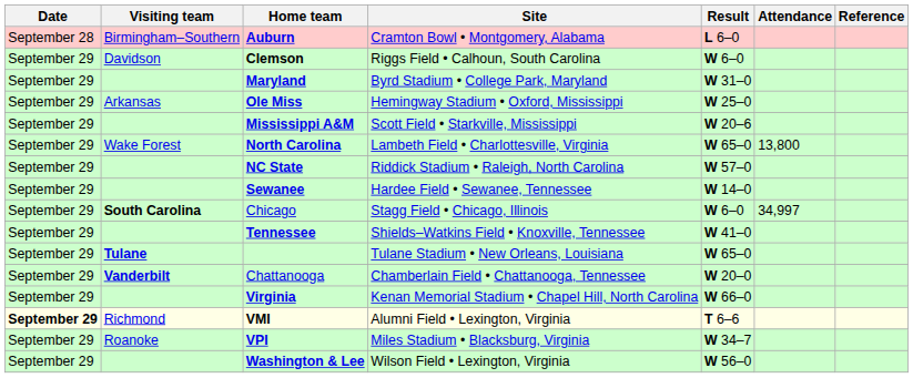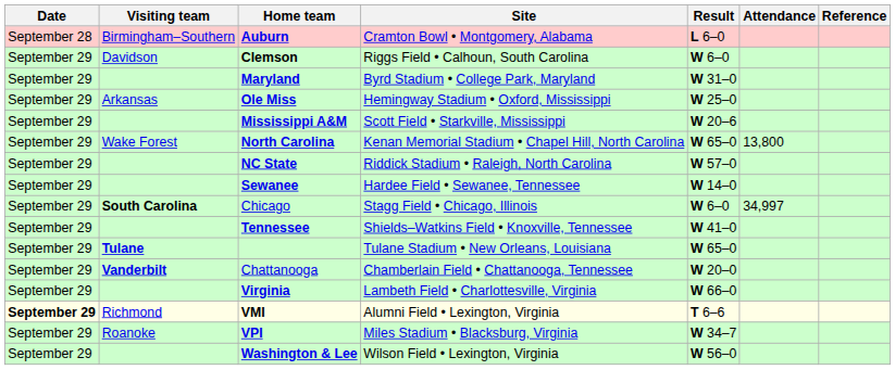 <table class="wikitable" style="font-size:95%;">
 <tr>
 <th>Date</th>
 <th>Visiting team</th>
 <th>Home team</th>
 <th>Site</th>
 <th>Result</th>
 <th>Attendance</th>
 <th class="unsortable">Reference</th>
 </tr>
 <tr bgcolor=ffcccc>
 <td>September 28</td>
 <td><a href='#'>Birmingham–Southern</a></td>
 <td><strong><a href='#'>Auburn</a></strong></td>
 <td><a href='#'>Cramton Bowl</a> • <a href='#'>Montgomery, Alabama</a></td>
 <td><strong>L</strong> 6–0</td>
 <td></td>
 <td></td>
 </tr>
 <tr bgcolor=ccffcc>
 <td>September 29</td>
 <td><a href='#'>Davidson</a></td>
 <td><strong>Clemson</strong></td>
 <td>Riggs Field • Calhoun, South Carolina</td>
 <td><strong>W</strong> 6–0</td>
 <td></td>
 <td></td>
 </tr>
 <tr bgcolor=ccffcc>
 <td>September 29</td>
 <td></td>
 <td><strong><a href='#'>Maryland</a></strong></td>
 <td><a href='#'>Byrd Stadium</a> • <a href='#'>College Park, Maryland</a></td>
 <td><strong>W</strong> 31–0</td>
 <td></td>
 <td></td>
 </tr>
 <tr bgcolor=ccffcc>
 <td>September 29</td>
 <td><a href='#'>Arkansas</a></td>
 <td><strong><a href='#'>Ole Miss</a></strong></td>
 <td><a href='#'>Hemingway Stadium</a> • <a href='#'>Oxford, Mississippi</a></td>
 <td><strong>W</strong> 25–0</td>
 <td></td>
 <td></td>
 </tr>
 <tr bgcolor=ccffcc>
 <td>September 29</td>
 <td></td>
 <td><strong><a href='#'>Mississippi A&M</a></strong></td>
 <td><a href='#'>Scott Field</a> • <a href='#'>Starkville, Mississippi</a></td>
 <td><strong>W</strong> 20–6</td>
 <td></td>
 <td></td>
 </tr>
 <tr bgcolor=ccffcc>
 <td>September 29</td>
 <td><a href='#'>Wake Forest</a></td>
 <td><strong><a href='#'>North Carolina</a></strong></td>
-<td><a href='#'>Lambeth Field</a> • <a href='#'>Charlottesville, Virginia</a></td>
+<td><a href='#'>Kenan Memorial Stadium</a> • <a href='#'>Chapel Hill, North Carolina</a></td>
 <td><strong>W</strong> 65–0</td>
 <td>13,800</td>
 <td></td>
 </tr>
 <tr bgcolor=ccffcc>
 <td>September 29</td>
 <td></td>
 <td><strong><a href='#'>NC State</a></strong></td>
 <td><a href='#'>Riddick Stadium</a> • <a href='#'>Raleigh, North Carolina</a></td>
 <td><strong>W</strong> 57–0</td>
 <td></td>
 <td></td>
 </tr>
 <tr bgcolor=ccffcc>
 <td>September 29</td>
 <td></td>
 <td><strong><a href='#'>Sewanee</a></strong></td>
 <td><a href='#'>Hardee Field</a> • <a href='#'>Sewanee, Tennessee</a></td>
 <td><strong>W</strong> 14–0</td>
 <td></td>
 <td></td>
 </tr>
 <tr bgcolor=ccffcc>
 <td>September 29</td>
 <td><strong>South Carolina</strong></td>
 <td><a href='#'>Chicago</a></td>
 <td><a href='#'>Stagg Field</a> • <a href='#'>Chicago, Illinois</a></td>
 <td><strong>W</strong> 6–0</td>
 <td>34,997</td>
 <td></td>
 </tr>
 <tr bgcolor=ccffcc>
 <td>September 29</td>
 <td></td>
 <td><strong><a href='#'>Tennessee</a></strong></td>
 <td><a href='#'>Shields–Watkins Field</a> • <a href='#'>Knoxville, Tennessee</a></td>
 <td><strong>W</strong> 41–0</td>
 <td></td>
 <td></td>
 </tr>
 <tr bgcolor=ccffcc>
 <td>September 29</td>
 <td><strong><a href='#'>Tulane</a></strong></td>
 <td></td>
 <td><a href='#'>Tulane Stadium</a> • <a href='#'>New Orleans, Louisiana</a></td>
 <td><strong>W</strong> 65–0</td>
 <td></td>
 <td></td>
 </tr>
 <tr bgcolor=ccffcc>
 <td>September 29</td>
 <td><strong><a href='#'>Vanderbilt</a></strong></td>
 <td><a href='#'>Chattanooga</a></td>
 <td><a href='#'>Chamberlain Field</a> • <a href='#'>Chattanooga, Tennessee</a></td>
 <td><strong>W</strong> 20–0</td>
 <td></td>
 <td></td>
 </tr>
 <tr bgcolor=ccffcc>
 <td>September 29</td>
 <td></td>
 <td><strong><a href='#'>Virginia</a></strong></td>
-<td><a href='#'>Kenan Memorial Stadium</a> • <a href='#'>Chapel Hill, North Carolina</a></td>
+<td><a href='#'>Lambeth Field</a> • <a href='#'>Charlottesville, Virginia</a></td>
 <td><strong>W</strong> 66–0</td>
 <td></td>
 <td></td>
 </tr>
 <tr bgcolor=ffffe6>
 <td><strong>September 29</strong></td>
 <td><a href='#'>Richmond</a></td>
 <td><strong>VMI</strong></td>
 <td>Alumni Field • Lexington, Virginia</td>
 <td><strong>T</strong> 6–6</td>
 <td></td>
 <td></td>
 </tr>
 <tr bgcolor=ccffcc>
 <td>September 29</td>
 <td><a href='#'>Roanoke</a></td>
 <td><strong><a href='#'>VPI</a></strong></td>
 <td><a href='#'>Miles Stadium</a> • <a href='#'>Blacksburg, Virginia</a></td>
 <td><strong>W</strong> 34–7</td>
 <td></td>
 <td></td>
 </tr>
 <tr bgcolor=ccffcc>
 <td>September 29</td>
 <td></td>
 <td><strong><a href='#'>Washington & Lee</a></strong></td>
 <td>Wilson Field • Lexington, Virginia</td>
 <td><strong>W</strong> 56–0</td>
 <td></td>
 <td></td>
 </tr>
 </table>
